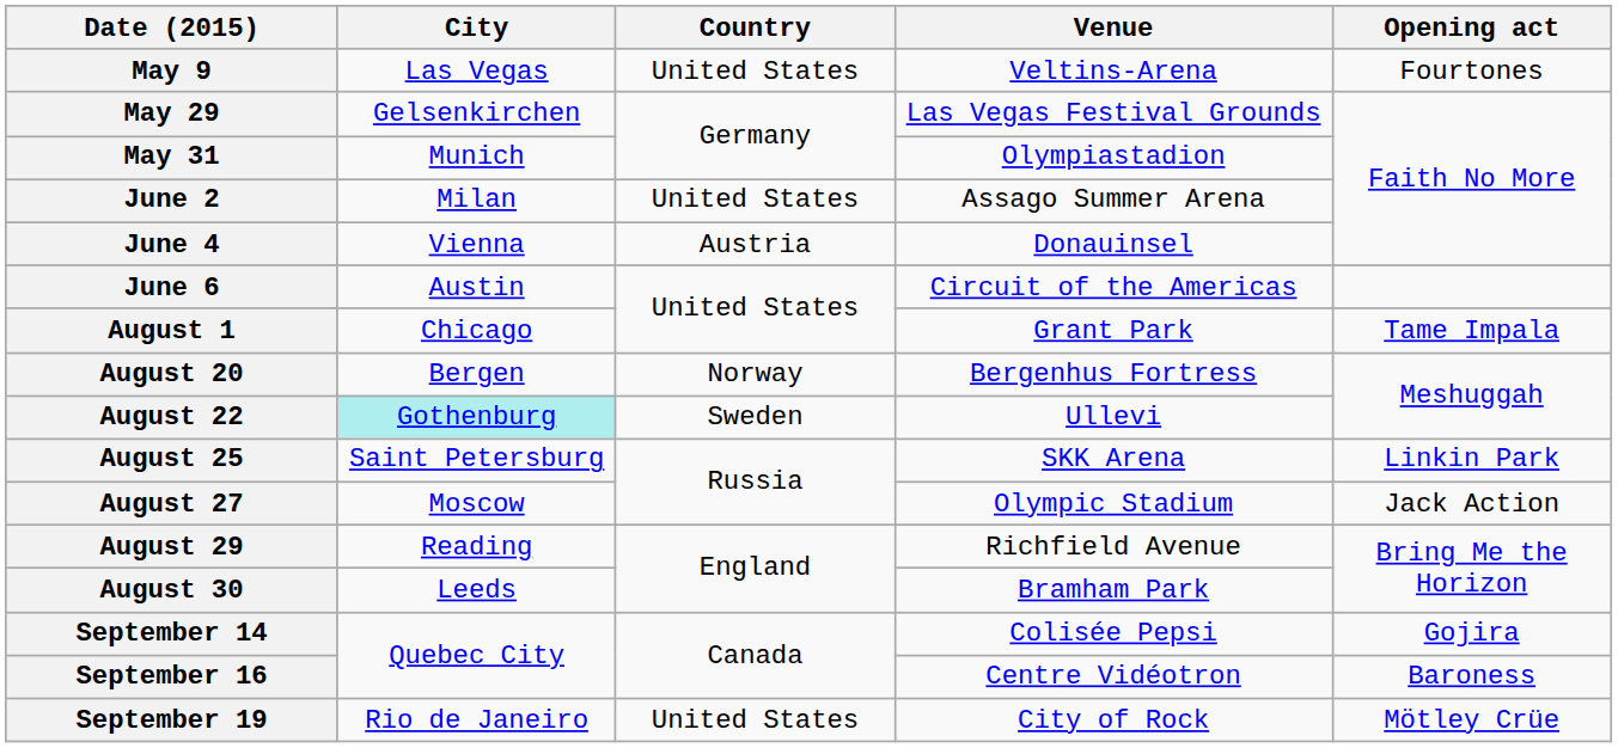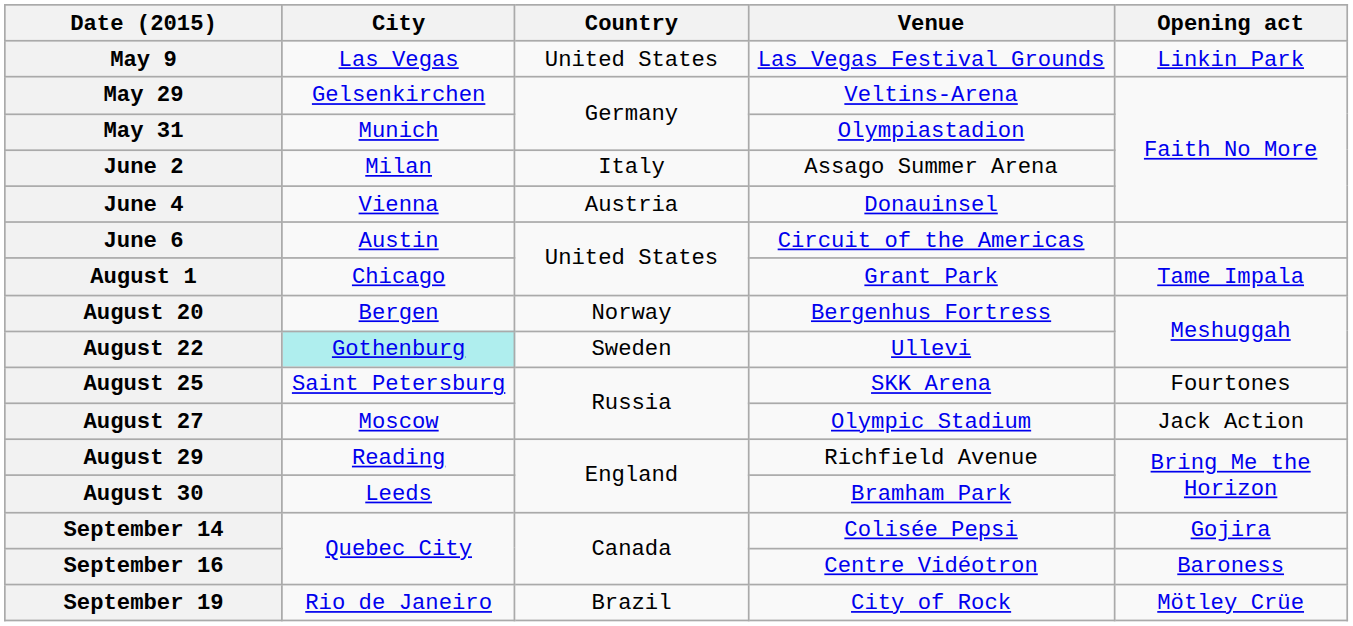 <table class="wikitable plainrowheaders" style="text-align:center;">
 <tr>
 <th scope="col" style="width:12em;">Date (2015)</th>
 <th scope="col" style="width:10em;">City</th>
 <th scope="col" style="width:10em;">Country</th>
 <th scope="col" style="width:16em;">Venue</th>
 <th scope="col" style="width:10em;">Opening act</th>
 </tr>
 <tr>
 <th scope="row" style="text-align:center;">May 9</th>
 <td><a href='#'>Las Vegas</a></td>
 <td>United States</td>
-<td><a href='#'>Veltins-Arena</a></td>
-<td>Fourtones</td>
+<td><a href='#'>Las Vegas Festival Grounds</a></td>
+<td><a href='#'>Linkin Park</a></td>
 </tr>
 <tr>
 <th scope="row" style="text-align:center;">May 29</th>
 <td><a href='#'>Gelsenkirchen</a></td>
 <td rowspan="2">Germany</td>
-<td><a href='#'>Las Vegas Festival Grounds</a></td>
+<td><a href='#'>Veltins-Arena</a></td>
 <td rowspan="4"><a href='#'>Faith No More</a></td>
 </tr>
 <tr>
 <th scope="row" style="text-align:center;">May 31</th>
 <td><a href='#'>Munich</a></td>
 <td><a href='#'>Olympiastadion</a></td>
 </tr>
 <tr>
 <th scope="row" style="text-align:center;">June 2</th>
 <td><a href='#'>Milan</a></td>
-<td>United States</td>
+<td>Italy</td>
 <td>Assago Summer Arena</td>
 </tr>
 <tr>
 <th scope="row" style="text-align:center;">June 4</th>
 <td><a href='#'>Vienna</a></td>
 <td>Austria</td>
 <td><a href='#'>Donauinsel</a></td>
 </tr>
 <tr>
 <th scope="row" style="text-align:center;">June 6</th>
 <td><a href='#'>Austin</a></td>
 <td rowspan="2">United States</td>
 <td><a href='#'>Circuit of the Americas</a></td>
 <td></td>
 </tr>
 <tr>
 <th scope="row" style="text-align:center;">August 1</th>
 <td><a href='#'>Chicago</a></td>
 <td><a href='#'>Grant Park</a></td>
 <td><a href='#'>Tame Impala</a></td>
 </tr>
 <tr>
 <th scope="row" style="text-align:center;">August 20</th>
 <td><a href='#'>Bergen</a></td>
 <td>Norway</td>
 <td><a href='#'>Bergenhus Fortress</a></td>
 <td rowspan="2"><a href='#'>Meshuggah</a></td>
 </tr>
 <tr>
 <th scope="row" style="text-align:center;">August 22</th>
 <td style="background: paleturquoise;"><a href='#'>Gothenburg</a></td>
 <td>Sweden</td>
 <td><a href='#'>Ullevi</a></td>
 </tr>
 <tr>
 <th scope="row" style="text-align:center;">August 25</th>
 <td><a href='#'>Saint Petersburg</a></td>
 <td rowspan="2">Russia</td>
 <td><a href='#'>SKK Arena</a></td>
-<td><a href='#'>Linkin Park</a></td>
+<td>Fourtones</td>
 </tr>
 <tr>
 <th scope="row" style="text-align:center;">August 27</th>
 <td><a href='#'>Moscow</a></td>
 <td><a href='#'>Olympic Stadium</a></td>
 <td>Jack Action</td>
 </tr>
 <tr>
 <th scope="row" style="text-align:center;">August 29</th>
 <td><a href='#'>Reading</a></td>
 <td rowspan="2">England</td>
 <td>Richfield Avenue</td>
 <td rowspan="2"><a href='#'>Bring Me the Horizon</a></td>
 </tr>
 <tr>
 <th scope="row" style="text-align:center;">August 30</th>
 <td><a href='#'>Leeds</a></td>
 <td><a href='#'>Bramham Park</a></td>
 </tr>
 <tr>
 <th scope="row" style="text-align:center;">September 14</th>
 <td rowspan="2"><a href='#'>Quebec City</a></td>
 <td rowspan="2">Canada</td>
 <td><a href='#'>Colisée Pepsi</a></td>
 <td><a href='#'>Gojira</a></td>
 </tr>
 <tr>
 <th scope="row" style="text-align:center;">September 16</th>
 <td><a href='#'>Centre Vidéotron</a></td>
 <td><a href='#'>Baroness</a></td>
 </tr>
 <tr>
 <th scope="row" style="text-align:center;">September 19</th>
 <td><a href='#'>Rio de Janeiro</a></td>
-<td>United States</td>
+<td>Brazil</td>
 <td><a href='#'>City of Rock</a></td>
 <td><a href='#'>Mötley Crüe</a></td>
 </tr>
 </table>
